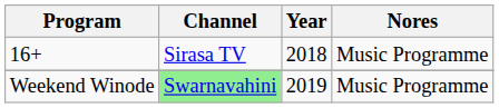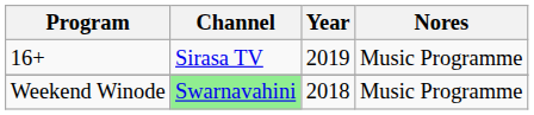 <table class="wikitable">
 <tr>
 <th>Program</th>
 <th>Channel</th>
 <th>Year</th>
 <th>Nores</th>
 </tr>
 <tr>
 <td>16+</td>
 <td><a href='#'>Sirasa TV</a></td>
-<td>2018</td>
+<td>2019</td>
 <td>Music Programme</td>
 </tr>
 <tr>
 </tr>
 <tr>
 <td>Weekend Winode</td>
 <td style="background: lightgreen;"><a href='#'>Swarnavahini</a></td>
-<td>2019</td>
+<td>2018</td>
 <td>Music Programme</td>
 </tr>
 </table>
